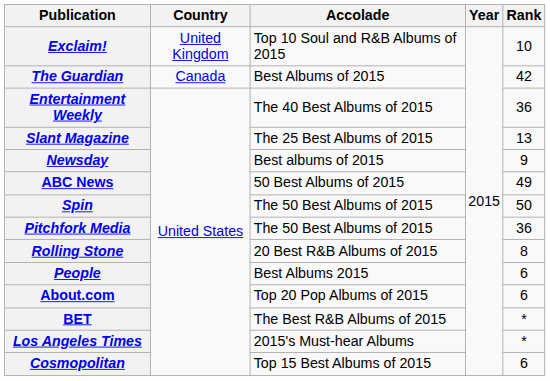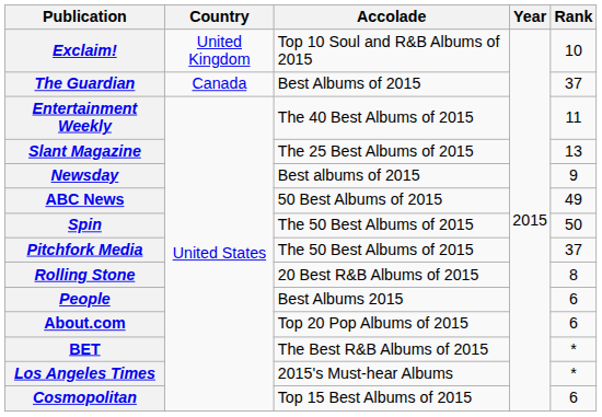 <table class="wikitable sortable plainrowheaders">
 <tr>
 <th>Publication</th>
 <th>Country</th>
 <th>Accolade</th>
 <th>Year</th>
 <th align="center">Rank</th>
 </tr>
 <tr>
 <th scope="row"><em><a href='#'>Exclaim!</a></em></th>
 <td align="center"><a href='#'>United Kingdom</a></td>
 <td>Top 10 Soul and R&B Albums of 2015</td>
 <td rowspan="15" align="center">2015</td>
 <td align="center">10</td>
 </tr>
 <tr>
 <th scope="row"><em><a href='#'>The Guardian</a></em></th>
 <td align="center" rowspan="1"><a href='#'>Canada</a></td>
 <td>Best Albums of 2015</td>
-<td align="center">42</td>
+<td align="center">37</td>
 </tr>
 <tr>
 <th scope="row"><em><a href='#'>Entertainment Weekly</a></em></th>
 <td align="center" rowspan="12"><a href='#'>United States</a></td>
 <td>The 40 Best Albums of 2015</td>
-<td align="center">36</td>
+<td align="center">11</td>
 </tr>
 <tr>
 <th scope="row"><em><a href='#'>Slant Magazine</a></em></th>
 <td>The 25 Best Albums of 2015</td>
 <td align="center">13</td>
 </tr>
 <tr>
 <th scope="row"><em><a href='#'>Newsday</a></em></th>
 <td>Best albums of 2015</td>
 <td align="center">9</td>
 </tr>
 <tr>
 <th scope="row"><a href='#'>ABC News</a></th>
 <td>50 Best Albums of 2015</td>
 <td align="center">49</td>
 </tr>
 <tr>
 <th scope="row"><em><a href='#'>Spin</a></em></th>
 <td>The 50 Best Albums of 2015</td>
 <td align="center">50</td>
 </tr>
 <tr>
 <th scope="row"><em><a href='#'>Pitchfork Media</a></em></th>
 <td>The 50 Best Albums of 2015</td>
-<td align="center">36</td>
+<td align="center">37</td>
 </tr>
 <tr>
 <th scope="row"><em><a href='#'>Rolling Stone</a></em></th>
 <td>20 Best R&B Albums of 2015</td>
 <td align="center">8</td>
 </tr>
 <tr>
 <th scope="row"><em><a href='#'>People</a></em></th>
 <td>Best Albums 2015</td>
 <td align="center">6</td>
 </tr>
 <tr>
 <th scope="row"><a href='#'>About.com</a></th>
 <td>Top 20 Pop Albums of 2015</td>
 <td align="center">6</td>
 </tr>
 <tr>
 <th scope="row"><a href='#'>BET</a></th>
 <td>The Best R&B Albums of 2015</td>
 <td align="center">*</td>
 </tr>
 <tr>
 <th scope="row"><em><a href='#'>Los Angeles Times</a></em></th>
 <td>2015's Must-hear Albums</td>
 <td align="center">*</td>
 </tr>
 <tr>
 <th scope="row"><em><a href='#'>Cosmopolitan</a></em></th>
 <td>Top 15 Best Albums of 2015</td>
 <td align="center">6</td>
 </tr>
 </table>
